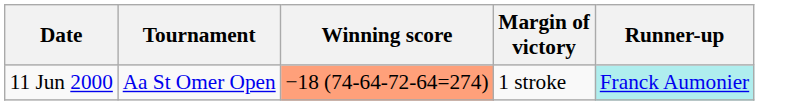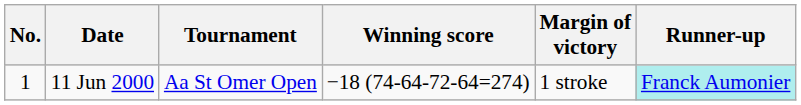 <table class="wikitable" style="font-size:95%;">
 <tr>
+<th>No.</th>
 <th>Date</th>
 <th>Tournament</th>
 <th>Winning score</th>
 <th>Margin of<br>victory</th>
 <th>Runner-up</th>
 </tr>
 <tr>
+<td align=center>1</td>
 <td>11 Jun <a href='#'>2000</a></td>
 <td><a href='#'>Aa St Omer Open</a></td>
-<td style="background: lightsalmon;">−18 (74-64-72-64=274)</td>
+<td>−18 (74-64-72-64=274)</td>
 <td>1 stroke</td>
 <td style="background: paleturquoise;"> <a href='#'>Franck Aumonier</a></td>
 </tr>
 </table>
